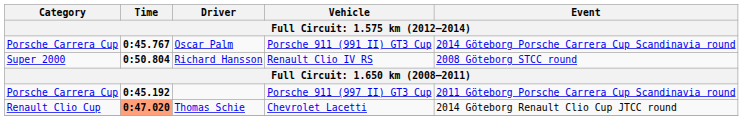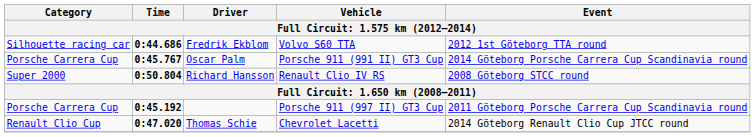 <table class="wikitable">
 <tr>
 <th>Category</th>
 <th>Time</th>
 <th>Driver</th>
 <th>Vehicle</th>
 <th>Event</th>
 </tr>
 <tr>
 <th colspan=5>Full Circuit: 1.575 km (2012–2014)</th>
+</tr>
+<tr>
+<td><a href='#'>Silhouette racing car</a></td>
+<td><strong>0:44.686</strong></td>
+<td><a href='#'>Fredrik Ekblom</a></td>
+<td><a href='#'>Volvo S60 TTA</a></td>
+<td><a href='#'>2012 1st Göteborg TTA round</a></td>
 </tr>
 <tr>
 <td><a href='#'>Porsche Carrera Cup</a></td>
 <td><strong>0:45.767</strong></td>
 <td><a href='#'>Oscar Palm</a></td>
 <td><a href='#'>Porsche 911 (991 II) GT3 Cup</a></td>
 <td><a href='#'>2014 Göteborg Porsche Carrera Cup Scandinavia round</a></td>
 </tr>
 <tr>
 <td><a href='#'>Super 2000</a></td>
 <td><strong>0:50.804</strong></td>
 <td><a href='#'>Richard Hansson</a></td>
 <td><a href='#'>Renault Clio IV RS</a></td>
 <td><a href='#'>2008 Göteborg STCC round</a></td>
 </tr>
 <tr>
 <th colspan=5>Full Circuit: 1.650 km (2008–2011)</th>
 </tr>
 <tr>
 <td><a href='#'>Porsche Carrera Cup</a></td>
 <td><strong>0:45.192</strong></td>
 <td></td>
 <td><a href='#'>Porsche 911 (997 II) GT3 Cup</a></td>
 <td><a href='#'>2011 Göteborg Porsche Carrera Cup Scandinavia round</a></td>
 </tr>
 <tr>
 <td><a href='#'>Renault Clio Cup</a></td>
-<td style="background: lightsalmon;"><strong>0:47.020</strong></td>
+<td><strong>0:47.020</strong></td>
 <td><a href='#'>Thomas Schie</a></td>
 <td><a href='#'>Chevrolet Lacetti</a></td>
 <td>2014 Göteborg Renault Clio Cup JTCC round</td>
 </tr>
 <tr>
 </tr>
 </table>
